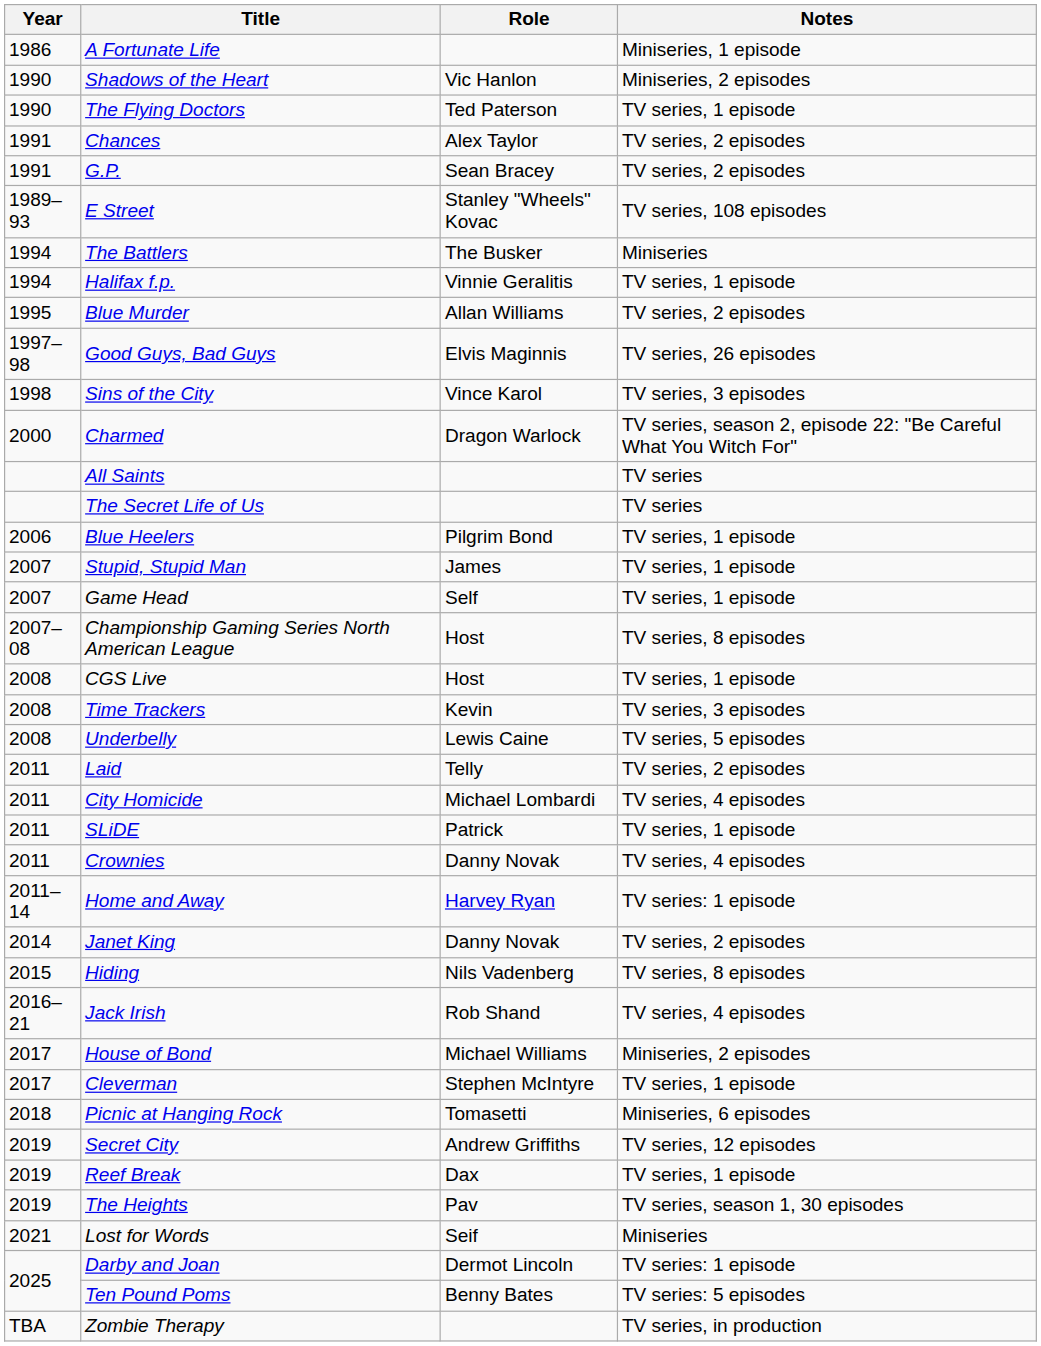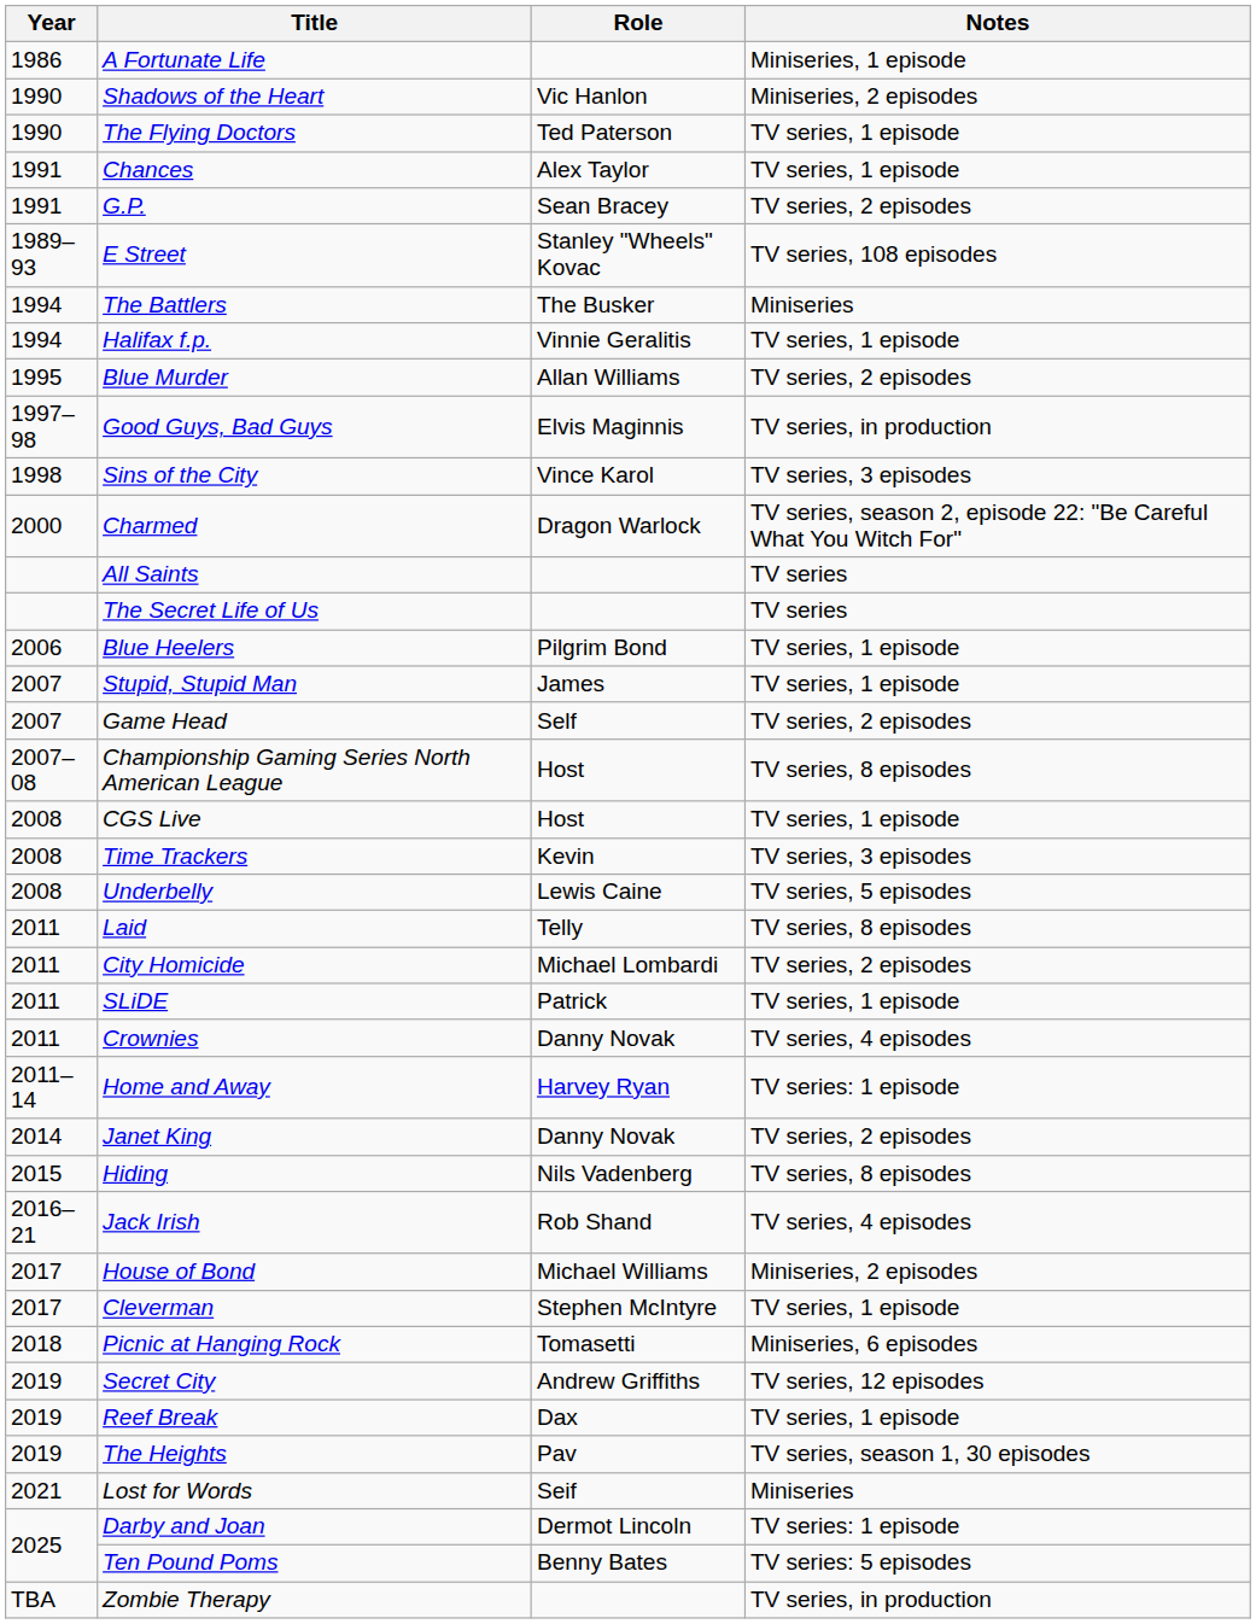 <table class="wikitable plainrowheaders sortable">
 <tr>
 <th>Year</th>
 <th>Title</th>
 <th>Role</th>
 <th>Notes</th>
 </tr>
 <tr>
 <td>1986</td>
 <td><em><a href='#'>A Fortunate Life</a></em></td>
 <td></td>
 <td>Miniseries, 1 episode</td>
 </tr>
 <tr>
 <td>1990</td>
 <td><em><a href='#'>Shadows of the Heart</a></em></td>
 <td>Vic Hanlon</td>
 <td>Miniseries, 2 episodes</td>
 </tr>
 <tr>
 <td>1990</td>
 <td><em><a href='#'>The Flying Doctors</a></em></td>
 <td>Ted Paterson</td>
 <td>TV series, 1 episode</td>
 </tr>
 <tr>
 <td>1991</td>
 <td><em><a href='#'>Chances</a></em></td>
 <td>Alex Taylor</td>
-<td>TV series, 2 episodes</td>
+<td>TV series, 1 episode</td>
 </tr>
 <tr>
 <td>1991</td>
 <td><em><a href='#'>G.P.</a></em></td>
 <td>Sean Bracey</td>
 <td>TV series, 2 episodes</td>
 </tr>
 <tr>
 <td>1989–93</td>
 <td><em><a href='#'>E Street</a></em></td>
 <td>Stanley "Wheels" Kovac</td>
 <td>TV series, 108 episodes</td>
 </tr>
 <tr>
 <td>1994</td>
 <td><em><a href='#'>The Battlers</a></em></td>
 <td>The Busker</td>
 <td>Miniseries</td>
 </tr>
 <tr>
 <td>1994</td>
 <td><em><a href='#'>Halifax f.p.</a></em></td>
 <td>Vinnie Geralitis</td>
 <td>TV series, 1 episode</td>
 </tr>
 <tr>
 <td>1995</td>
 <td><em><a href='#'>Blue Murder</a></em></td>
 <td>Allan Williams</td>
 <td>TV series, 2 episodes</td>
 </tr>
 <tr>
 <td>1997–98</td>
 <td><em><a href='#'>Good Guys, Bad Guys</a></em></td>
 <td>Elvis Maginnis</td>
-<td>TV series, 26 episodes</td>
+<td>TV series, in production</td>
 </tr>
 <tr>
 <td>1998</td>
 <td><em><a href='#'>Sins of the City</a></em></td>
 <td>Vince Karol</td>
 <td>TV series, 3 episodes</td>
 </tr>
 <tr>
 <td>2000</td>
 <td><em><a href='#'>Charmed</a></em></td>
 <td>Dragon Warlock</td>
 <td>TV series, season 2, episode 22: "Be Careful What You Witch For"</td>
 </tr>
 <tr>
 <td></td>
 <td><em><a href='#'>All Saints</a></em></td>
 <td></td>
 <td>TV series</td>
 </tr>
 <tr>
 <td></td>
 <td><em><a href='#'>The Secret Life of Us</a></em></td>
 <td></td>
 <td>TV series</td>
 </tr>
 <tr>
 <td>2006</td>
 <td><em><a href='#'>Blue Heelers</a></em></td>
 <td>Pilgrim Bond</td>
 <td>TV series, 1 episode</td>
 </tr>
 <tr>
 <td>2007</td>
 <td><em><a href='#'>Stupid, Stupid Man</a></em></td>
 <td>James</td>
 <td>TV series, 1 episode</td>
 </tr>
 <tr>
 <td>2007</td>
 <td><em>Game Head</em></td>
 <td>Self</td>
-<td>TV series, 1 episode</td>
+<td>TV series, 2 episodes</td>
 </tr>
 <tr>
 <td>2007–08</td>
 <td><em>Championship Gaming Series North American League</em></td>
 <td>Host</td>
 <td>TV series, 8 episodes</td>
 </tr>
 <tr>
 <td>2008</td>
 <td><em>CGS Live</em></td>
 <td>Host</td>
 <td>TV series, 1 episode</td>
 </tr>
 <tr>
 <td>2008</td>
 <td><em><a href='#'>Time Trackers</a></em></td>
 <td>Kevin</td>
 <td>TV series, 3 episodes</td>
 </tr>
 <tr>
 <td>2008</td>
 <td><em><a href='#'>Underbelly</a></em></td>
 <td>Lewis Caine</td>
 <td>TV series, 5 episodes</td>
 </tr>
 <tr>
 <td>2011</td>
 <td><em><a href='#'>Laid</a></em></td>
 <td>Telly</td>
-<td>TV series, 2 episodes</td>
+<td>TV series, 8 episodes</td>
 </tr>
 <tr>
 <td>2011</td>
 <td><em><a href='#'>City Homicide</a></em></td>
 <td>Michael Lombardi</td>
-<td>TV series, 4 episodes</td>
+<td>TV series, 2 episodes</td>
 </tr>
 <tr>
 <td>2011</td>
 <td><em><a href='#'>SLiDE</a></em></td>
 <td>Patrick</td>
 <td>TV series, 1 episode</td>
 </tr>
 <tr>
 <td>2011</td>
 <td><em><a href='#'>Crownies</a></em></td>
 <td>Danny Novak</td>
 <td>TV series, 4 episodes</td>
 </tr>
 <tr>
 <td>2011–14</td>
 <td><em><a href='#'>Home and Away</a></em></td>
 <td><a href='#'>Harvey Ryan</a></td>
 <td>TV series: 1 episode</td>
 </tr>
 <tr>
 <td>2014</td>
 <td><em><a href='#'>Janet King</a></em></td>
 <td>Danny Novak</td>
 <td>TV series, 2 episodes</td>
 </tr>
 <tr>
 <td>2015</td>
 <td><em><a href='#'>Hiding</a></em></td>
 <td>Nils Vadenberg</td>
 <td>TV series, 8 episodes</td>
 </tr>
 <tr>
 <td>2016–21</td>
 <td><em><a href='#'>Jack Irish</a></em></td>
 <td>Rob Shand</td>
 <td>TV series, 4 episodes</td>
 </tr>
 <tr>
 <td>2017</td>
 <td><em><a href='#'>House of Bond</a></em></td>
 <td>Michael Williams</td>
 <td>Miniseries, 2 episodes</td>
 </tr>
 <tr>
 <td>2017</td>
 <td><em><a href='#'>Cleverman</a></em></td>
 <td>Stephen McIntyre</td>
 <td>TV series, 1 episode</td>
 </tr>
 <tr>
 <td>2018</td>
 <td><em><a href='#'>Picnic at Hanging Rock</a></em></td>
 <td>Tomasetti</td>
 <td>Miniseries, 6 episodes</td>
 </tr>
 <tr>
 <td>2019</td>
 <td><em><a href='#'>Secret City</a></em></td>
 <td>Andrew Griffiths</td>
 <td>TV series, 12 episodes</td>
 </tr>
 <tr>
 <td>2019</td>
 <td><em><a href='#'>Reef Break</a></em></td>
 <td>Dax</td>
 <td>TV series, 1 episode</td>
 </tr>
 <tr>
 <td>2019</td>
 <td><em><a href='#'>The Heights</a></em></td>
 <td>Pav</td>
 <td>TV series, season 1, 30 episodes</td>
 </tr>
 <tr>
 <td>2021</td>
 <td><em>Lost for Words</em></td>
 <td>Seif</td>
 <td>Miniseries</td>
 </tr>
 <tr>
 <td rowspan="2">2025</td>
 <td><a href='#'><em>Darby and Joan</em></a></td>
 <td>Dermot Lincoln</td>
 <td>TV series: 1 episode</td>
 </tr>
 <tr>
 <td><a href='#'><em>Ten Pound Poms</em></a></td>
 <td>Benny Bates</td>
 <td>TV series: 5 episodes</td>
 </tr>
 <tr>
 <td>TBA</td>
 <td><em>Zombie Therapy</em></td>
 <td></td>
 <td>TV series, in production</td>
 </tr>
 </table>
